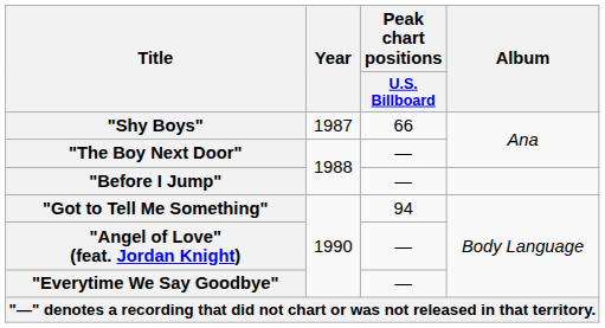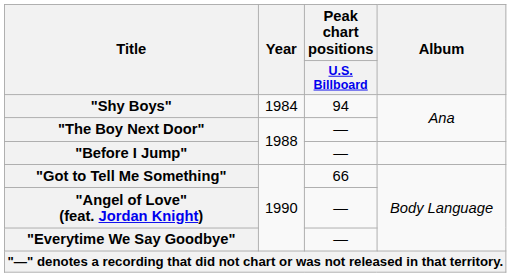 <table class="wikitable plainrowheaders">
 <tr>
 <th scope="col" rowspan="2">Title</th>
 <th scope="col" rowspan="2">Year</th>
 <th scope="col" rowspan="1">Peak chart positions</th>
 <th scope="col" rowspan="2">Album</th>
 </tr>
 <tr>
 <th scope="col" style="width:4em;font-size:85%"><a href='#'>U.S.<br>Billboard</a></th>
 </tr>
 <tr>
 <th scope="row">"Shy Boys"</th>
-<td align="center">1987</td>
-<td align="center">66</td>
+<td align="center">1984</td>
+<td align="center">94</td>
 <td align="center" rowspan="2"><em>Ana</em></td>
 </tr>
 <tr>
 <th scope="row">"The Boy Next Door" </th>
 <td align="center" rowspan="2">1988</td>
 <td align="center">—</td>
 </tr>
 <tr>
 <th scope="row">"Before I Jump"</th>
 <td align="center">—</td>
 <td></td>
 </tr>
 <tr>
 <th scope="row">"Got to Tell Me Something"</th>
 <td align="center" rowspan="3">1990</td>
-<td align="center">94</td>
+<td align="center">66</td>
 <td align="center" rowspan="3"><em>Body Language</em></td>
 </tr>
 <tr>
 <th scope="row">"Angel of Love"<br>(feat. <a href='#'>Jordan Knight</a>)</th>
 <td align="center">—</td>
 </tr>
 <tr>
 <th scope="row">"Everytime We Say Goodbye"</th>
 <td align="center">—</td>
 </tr>
 <tr>
 <th align="center" colspan="4" style="font-size:90%">"—" denotes a recording that did not chart or was not released in that territory.</th>
 </tr>
 </table>
